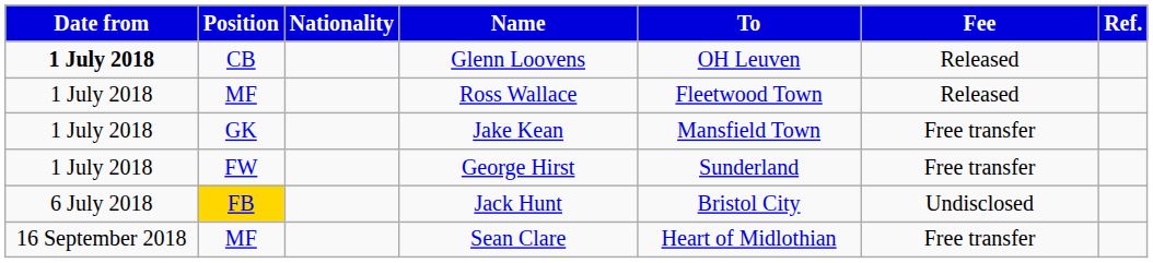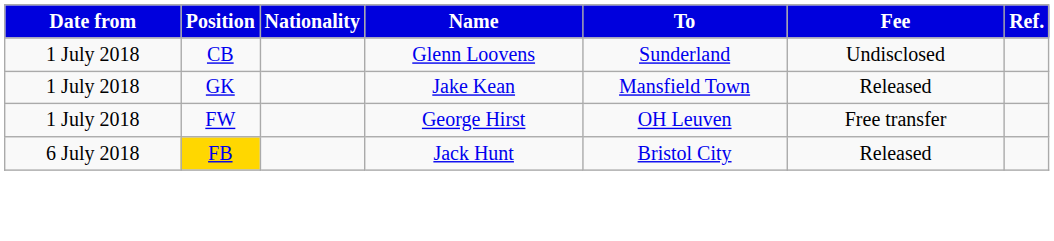 <table class="wikitable"  style="text-align:center; font-size:90%; ">
 <tr>
 <th style="background:#00d; color:#fff; width:120px;">Date from</th>
 <th style="background:#00d; color:#fff; width:50px;">Position</th>
 <th style="background:#00d; color:#fff; width:50px;">Nationality</th>
 <th style="background:#00d; color:#fff; width:150px;">Name</th>
 <th style="background:#00d; color:#fff; width:140px;">To</th>
 <th style="background:#00d; color:#fff; width:150px;">Fee</th>
 <th style="background:#00d; color:#fff; width:25px;">Ref.</th>
 </tr>
 <tr>
-<td><strong>1 July 2018</strong></td>
+<td>1 July 2018</td>
 <td><a href='#'>CB</a></td>
 <td></td>
 <td><a href='#'>Glenn Loovens</a></td>
-<td> <a href='#'>OH Leuven</a></td>
-<td>Released</td>
-<td></td>
-</tr>
-<tr>
-<td>1 July 2018</td>
-<td><a href='#'>MF</a></td>
-<td></td>
-<td><a href='#'>Ross Wallace</a></td>
-<td> <a href='#'>Fleetwood Town</a></td>
-<td>Released</td>
+<td> <a href='#'>Sunderland</a></td>
+<td>Undisclosed</td>
 <td></td>
 </tr>
 <tr>
 <td>1 July 2018</td>
 <td><a href='#'>GK</a></td>
 <td></td>
 <td><a href='#'>Jake Kean</a></td>
 <td> <a href='#'>Mansfield Town</a></td>
-<td>Free transfer</td>
+<td>Released</td>
 <td></td>
 </tr>
 <tr>
 <td>1 July 2018</td>
 <td><a href='#'>FW</a></td>
 <td></td>
 <td><a href='#'>George Hirst</a></td>
-<td> <a href='#'>Sunderland</a></td>
+<td> <a href='#'>OH Leuven</a></td>
 <td>Free transfer</td>
 <td></td>
 </tr>
 <tr>
 <td>6 July 2018</td>
 <td style="background: gold;"><a href='#'>FB</a></td>
 <td></td>
 <td><a href='#'>Jack Hunt</a></td>
 <td> <a href='#'>Bristol City</a></td>
-<td>Undisclosed</td>
-<td></td>
-</tr>
-<tr>
-<td>16 September 2018</td>
-<td><a href='#'>MF</a></td>
-<td></td>
-<td><a href='#'>Sean Clare</a></td>
-<td> <a href='#'>Heart of Midlothian</a></td>
-<td>Free transfer</td>
+<td>Released</td>
 <td></td>
 </tr>
 </table>
